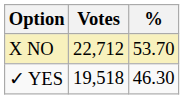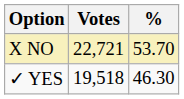 <table class="wikitable">
 <tr>
 <th>Option</th>
 <th>Votes</th>
 <th>%</th>
 </tr>
 <tr>
 <td style=background:#f8f1bd>X NO</td>
-<td style=background:#f8f1bd>22,712</td>
+<td style=background:#f8f1bd>22,721</td>
 <td style=background:#f8f1bd>53.70</td>
 </tr>
 <tr>
 <td>✓ YES</td>
 <td>19,518</td>
 <td>46.30</td>
 </tr>
 </table>
